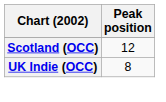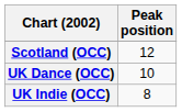 <table class="wikitable sortable plainrowheaders" style="text-align:center;">
 <tr>
 <th scope="col">Chart (2002)</th>
 <th scope="col">Peak<br>position</th>
 </tr>
 <tr>
 </tr>
 <tr>
 <th scope=row><a href='#'>Scotland</a> (<a href='#'>OCC</a>)</th>
 <td>12</td>
 </tr>
 <tr>
+<th scope=row><a href='#'>UK Dance</a> (<a href='#'>OCC</a>)</th>
+<td>10</td>
+</tr>
+<tr>
 <th scope=row><a href='#'>UK Indie</a> (<a href='#'>OCC</a>)</th>
 <td>8</td>
 </tr>
 </table>
